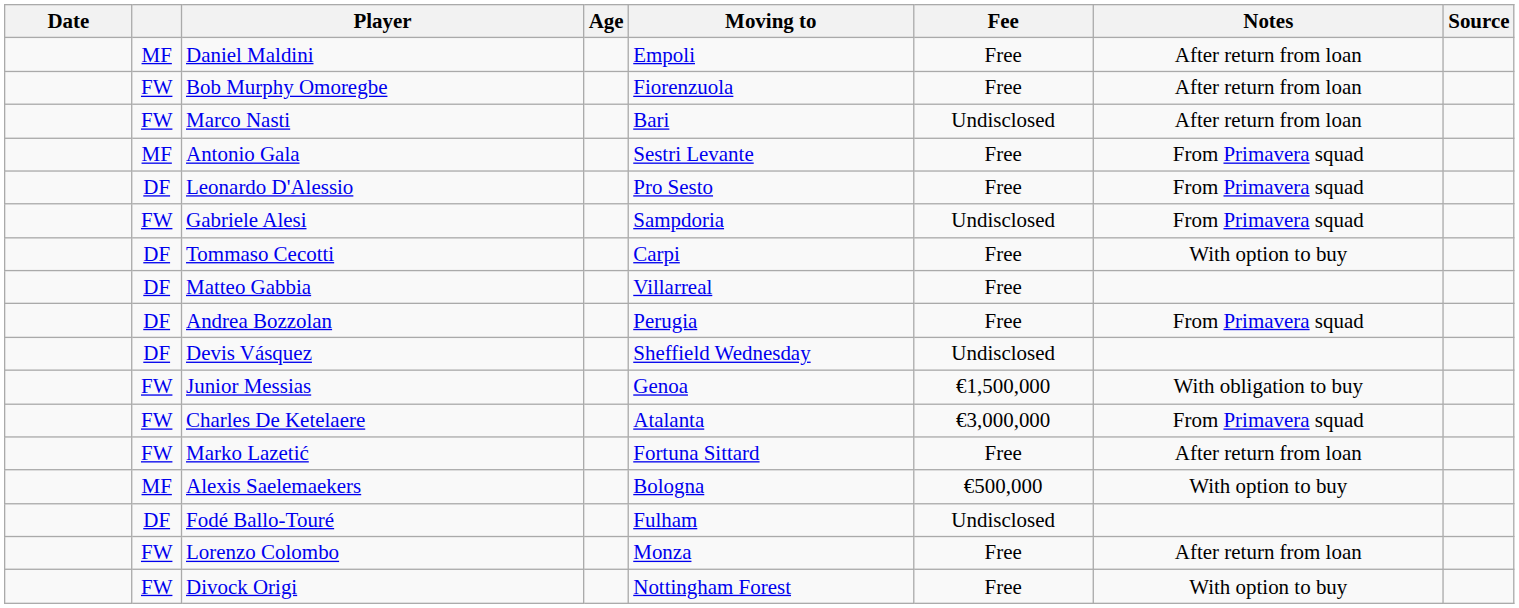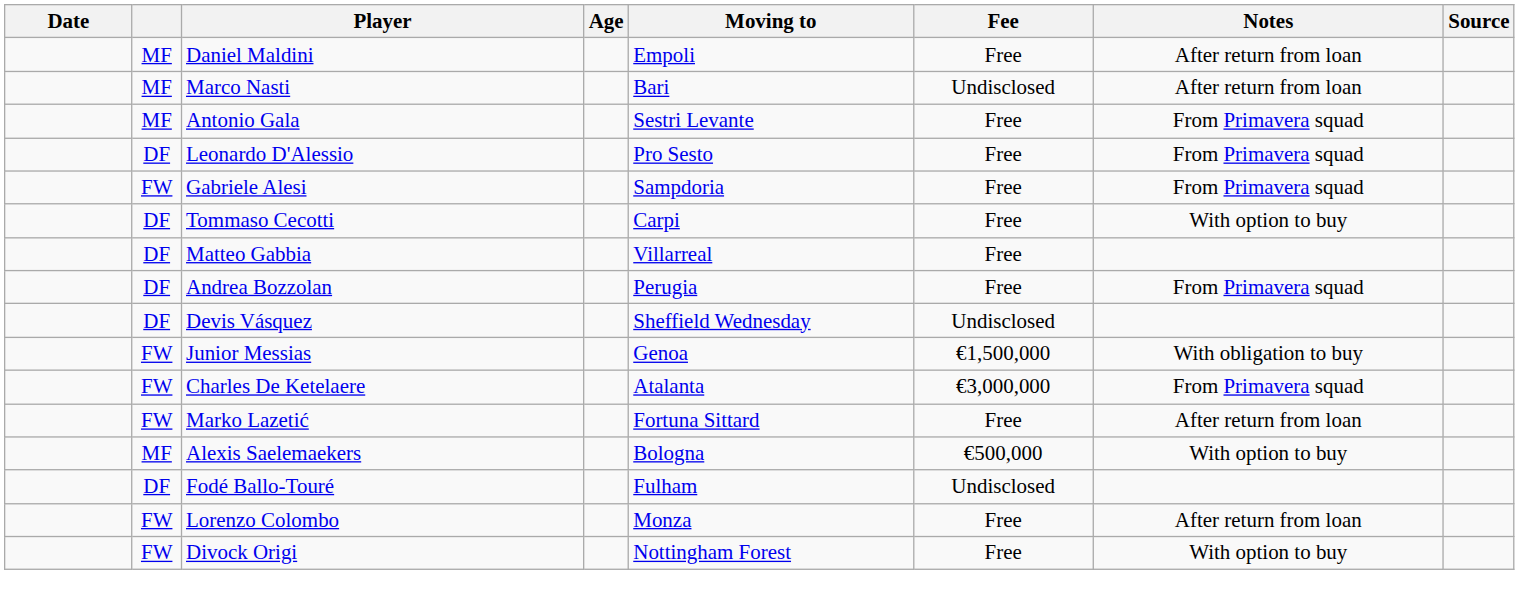 <table class="wikitable sortable">
 <tr>
 <th style="width:90px">Date</th>
 <th style="width:30px"></th>
 <th style="width:300px">Player</th>
 <th style="width:20px">Age</th>
 <th style="width:210px">Moving to</th>
 <th style="width:130px">Fee</th>
 <th style="width:260px" class="unsortable">Notes</th>
 <th style="width:35px">Source</th>
 </tr>
 <tr>
 <td></td>
 <td style="text-align:center"><a href='#'>MF</a></td>
 <td> <a href='#'>Daniel Maldini</a></td>
 <td style="text-align:center"></td>
 <td> <a href='#'>Empoli</a></td>
 <td style="text-align:center">Free</td>
 <td style="text-align:center">After return from loan</td>
 <td></td>
 </tr>
 <tr>
 <td></td>
-<td style="text-align:center"><a href='#'>FW</a></td>
-<td>  <a href='#'>Bob Murphy Omoregbe</a></td>
-<td style="text-align:center"></td>
-<td> <a href='#'>Fiorenzuola</a></td>
-<td style="text-align:center">Free</td>
-<td style="text-align:center">After return from loan</td>
-<td></td>
-</tr>
-<tr>
-<td></td>
-<td style="text-align:center"><a href='#'>FW</a></td>
+<td style="text-align:center"><a href='#'>MF</a></td>
 <td> <a href='#'>Marco Nasti</a></td>
 <td style="text-align:center"></td>
 <td> <a href='#'>Bari</a></td>
 <td style="text-align:center">Undisclosed</td>
 <td style="text-align:center">After return from loan</td>
 <td></td>
 </tr>
 <tr>
 <td></td>
 <td style="text-align:center"><a href='#'>MF</a></td>
 <td> <a href='#'>Antonio Gala</a></td>
 <td style="text-align:center"></td>
 <td> <a href='#'>Sestri Levante</a></td>
 <td style="text-align:center">Free</td>
 <td style="text-align:center">From <a href='#'>Primavera</a> squad</td>
 <td></td>
 </tr>
 <tr>
 <td></td>
 <td style="text-align:center"><a href='#'>DF</a></td>
 <td> <a href='#'>Leonardo D'Alessio</a></td>
 <td style="text-align:center"></td>
 <td> <a href='#'>Pro Sesto</a></td>
 <td style="text-align:center">Free</td>
 <td style="text-align:center">From <a href='#'>Primavera</a> squad</td>
 <td></td>
 </tr>
 <tr>
 <td></td>
 <td style="text-align:center"><a href='#'>FW</a></td>
 <td> <a href='#'>Gabriele Alesi</a></td>
 <td style="text-align:center"></td>
 <td> <a href='#'>Sampdoria</a></td>
-<td style="text-align:center">Undisclosed</td>
+<td style="text-align:center">Free</td>
 <td style="text-align:center">From <a href='#'>Primavera</a> squad</td>
 <td></td>
 </tr>
 <tr>
 <td></td>
 <td style="text-align:center"><a href='#'>DF</a></td>
 <td> <a href='#'>Tommaso Cecotti</a></td>
 <td style="text-align:center"></td>
 <td> <a href='#'>Carpi</a></td>
 <td style="text-align:center">Free</td>
 <td style="text-align:center">With option to buy</td>
 <td></td>
 </tr>
 <tr>
 <td></td>
 <td style="text-align:center"><a href='#'>DF</a></td>
 <td> <a href='#'>Matteo Gabbia</a></td>
 <td style="text-align:center"></td>
 <td> <a href='#'>Villarreal</a></td>
 <td style="text-align:center">Free</td>
 <td style="text-align:center"></td>
 <td></td>
 </tr>
 <tr>
 <td></td>
 <td style="text-align:center"><a href='#'>DF</a></td>
 <td> <a href='#'>Andrea Bozzolan</a></td>
 <td style="text-align:center"></td>
 <td> <a href='#'>Perugia</a></td>
 <td style="text-align:center">Free</td>
 <td style="text-align:center">From <a href='#'>Primavera</a> squad</td>
 <td></td>
 </tr>
 <tr>
 <td></td>
 <td style="text-align:center"><a href='#'>DF</a></td>
 <td> <a href='#'>Devis Vásquez</a></td>
 <td style="text-align:center"></td>
 <td> <a href='#'>Sheffield Wednesday</a></td>
 <td style="text-align:center">Undisclosed</td>
 <td style="text-align:center"></td>
 <td></td>
 </tr>
 <tr>
 <td></td>
 <td style="text-align:center"><a href='#'>FW</a></td>
 <td> <a href='#'>Junior Messias</a></td>
 <td style="text-align:center"></td>
 <td> <a href='#'>Genoa</a></td>
 <td style="text-align:center">€1,500,000</td>
 <td style="text-align:center">With obligation to buy</td>
 <td></td>
 </tr>
 <tr>
 <td></td>
 <td style="text-align:center"><a href='#'>FW</a></td>
 <td> <a href='#'>Charles De Ketelaere</a></td>
 <td style="text-align:center"></td>
 <td> <a href='#'>Atalanta</a></td>
 <td style="text-align:center">€3,000,000</td>
 <td style="text-align:center">From <a href='#'>Primavera</a> squad</td>
 <td></td>
 </tr>
 <tr>
 <td></td>
 <td style="text-align:center"><a href='#'>FW</a></td>
 <td> <a href='#'>Marko Lazetić</a></td>
 <td style="text-align:center"></td>
 <td> <a href='#'>Fortuna Sittard</a></td>
 <td style="text-align:center">Free</td>
 <td style="text-align:center">After return from loan</td>
 <td></td>
 </tr>
 <tr>
 <td></td>
 <td style="text-align:center"><a href='#'>MF</a></td>
 <td> <a href='#'>Alexis Saelemaekers</a></td>
 <td style="text-align:center"></td>
 <td> <a href='#'>Bologna</a></td>
 <td style="text-align:center">€500,000</td>
 <td style="text-align:center">With option to buy</td>
 <td></td>
 </tr>
 <tr>
 <td></td>
 <td style="text-align:center"><a href='#'>DF</a></td>
 <td> <a href='#'>Fodé Ballo-Touré</a></td>
 <td style="text-align:center"></td>
 <td> <a href='#'>Fulham</a></td>
 <td style="text-align:center">Undisclosed</td>
 <td style="text-align:center"></td>
 <td></td>
 </tr>
 <tr>
 <td></td>
 <td style="text-align:center"><a href='#'>FW</a></td>
 <td> <a href='#'>Lorenzo Colombo</a></td>
 <td style="text-align:center"></td>
 <td> <a href='#'>Monza</a></td>
 <td style="text-align:center">Free</td>
 <td style="text-align:center">After return from loan</td>
 <td></td>
 </tr>
 <tr>
 <td></td>
 <td style="text-align:center"><a href='#'>FW</a></td>
 <td> <a href='#'>Divock Origi</a></td>
 <td style="text-align:center"></td>
 <td> <a href='#'>Nottingham Forest</a></td>
 <td style="text-align:center">Free</td>
 <td style="text-align:center">With option to buy</td>
 <td></td>
 </tr>
 </table>
